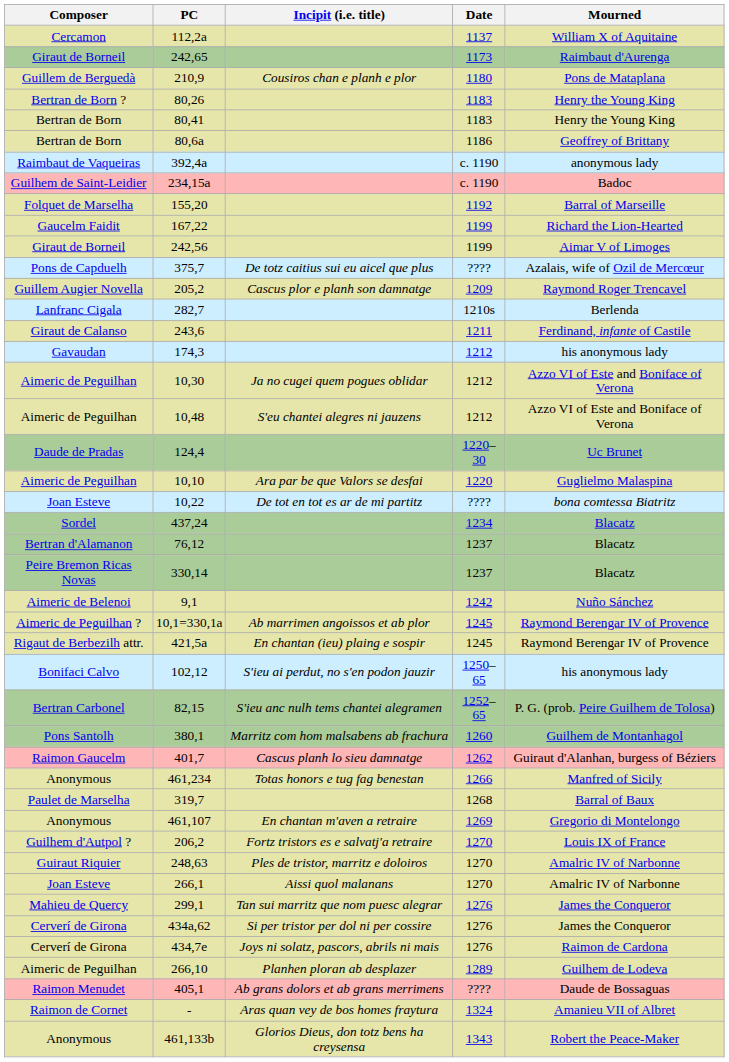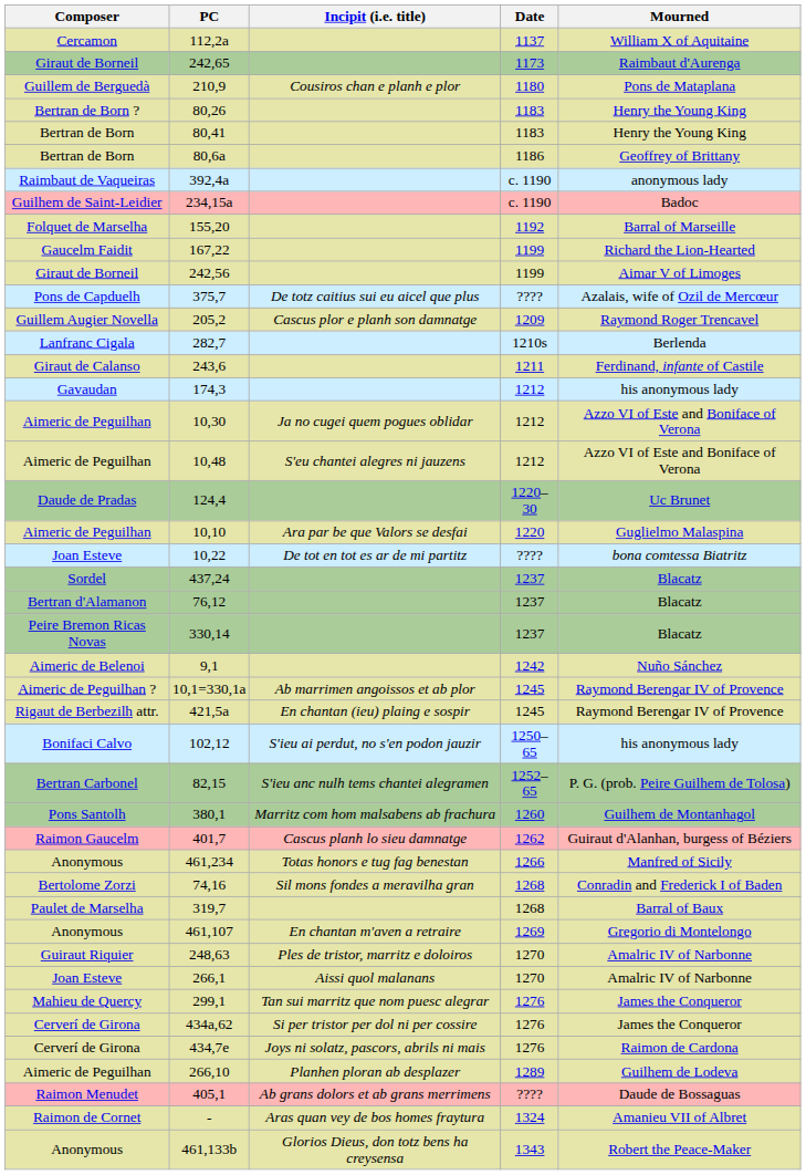 <table class="wikitable" style="text-align:center;">
 <tr>
 <th>Composer</th>
 <th>PC</th>
 <th><a href='#'>Incipit</a> (i.e. title)</th>
 <th>Date</th>
 <th>Mourned</th>
 </tr>
 <tr style="background:#E6E6AA">
 <td><a href='#'>Cercamon</a></td>
 <td>112,2a</td>
 <td><em></em></td>
 <td><a href='#'>1137</a></td>
 <td><a href='#'>William X of Aquitaine</a></td>
 </tr>
 <tr style="background:#AACC99">
 <td><a href='#'>Giraut de Borneil</a></td>
 <td>242,65</td>
 <td><em></em></td>
 <td><a href='#'>1173</a></td>
 <td><a href='#'>Raimbaut d'Aurenga</a></td>
 </tr>
 <tr style="background:#E6E6AA">
 <td><a href='#'>Guillem de Berguedà</a></td>
 <td>210,9</td>
 <td><em>Cousiros chan e planh e plor</em></td>
 <td><a href='#'>1180</a></td>
 <td><a href='#'>Pons de Mataplana</a></td>
 </tr>
 <tr style="background:#E6E6AA">
 <td><a href='#'>Bertran de Born</a> ?</td>
 <td>80,26</td>
 <td><em></em></td>
 <td><a href='#'>1183</a></td>
 <td><a href='#'>Henry the Young King</a></td>
 </tr>
 <tr style="background:#E6E6AA">
 <td>Bertran de Born</td>
 <td>80,41</td>
 <td><em></em></td>
 <td>1183</td>
 <td>Henry the Young King</td>
 </tr>
 <tr style="background:#E6E6AA">
 <td>Bertran de Born</td>
 <td>80,6a</td>
 <td><em></em></td>
 <td>1186</td>
 <td><a href='#'>Geoffrey of Brittany</a></td>
 </tr>
 <tr style="background:#CCEEFF">
 <td><a href='#'>Raimbaut de Vaqueiras</a></td>
 <td>392,4a</td>
 <td><em></em></td>
 <td>c. 1190</td>
 <td>anonymous lady</td>
 </tr>
 <tr style="background:#FFB6B6">
 <td><a href='#'>Guilhem de Saint-Leidier</a></td>
 <td>234,15a</td>
 <td><em></em></td>
 <td>c. 1190</td>
 <td>Badoc</td>
 </tr>
 <tr style="background:#E6E6AA">
 <td><a href='#'>Folquet de Marselha</a></td>
 <td>155,20</td>
 <td><em></em></td>
 <td><a href='#'>1192</a></td>
 <td><a href='#'>Barral of Marseille</a></td>
 </tr>
 <tr style="background:#E6E6AA">
 <td><a href='#'>Gaucelm Faidit</a></td>
 <td>167,22</td>
 <td><em></em></td>
 <td><a href='#'>1199</a></td>
 <td><a href='#'>Richard the Lion-Hearted</a></td>
 </tr>
 <tr style="background:#E6E6AA">
 <td><a href='#'>Giraut de Borneil</a></td>
 <td>242,56</td>
 <td><em></em></td>
 <td>1199</td>
 <td><a href='#'>Aimar V of Limoges</a></td>
 </tr>
 <tr style="background:#CCEEFF">
 <td><a href='#'>Pons de Capduelh</a></td>
 <td>375,7</td>
 <td><em>De totz caitius sui eu aicel que plus</em></td>
 <td>????</td>
 <td>Azalais, wife of <a href='#'>Ozil de Mercœur</a></td>
 </tr>
 <tr style="background:#E6E6AA">
 <td><a href='#'>Guillem Augier Novella</a></td>
 <td>205,2</td>
 <td><em>Cascus plor e planh son damnatge</em></td>
 <td><a href='#'>1209</a></td>
 <td><a href='#'>Raymond Roger Trencavel</a></td>
 </tr>
 <tr style="background:#CCEEFF">
 <td><a href='#'>Lanfranc Cigala</a></td>
 <td>282,7</td>
 <td><em></em></td>
 <td>1210s</td>
 <td>Berlenda</td>
 </tr>
 <tr style="background:#E6E6AA">
 <td><a href='#'>Giraut de Calanso</a></td>
 <td>243,6</td>
 <td><em></em></td>
 <td><a href='#'>1211</a></td>
 <td><a href='#'>Ferdinand, <em>infante</em> of Castile</a></td>
 </tr>
 <tr style="background:#CCEEFF">
 <td><a href='#'>Gavaudan</a></td>
 <td>174,3</td>
 <td><em></em></td>
 <td><a href='#'>1212</a></td>
 <td>his anonymous lady</td>
 </tr>
 <tr style="background:#E6E6AA">
 <td><a href='#'>Aimeric de Peguilhan</a></td>
 <td>10,30</td>
 <td><em>Ja no cugei quem pogues oblidar</em></td>
 <td>1212</td>
 <td><a href='#'>Azzo VI of Este</a> and <a href='#'>Boniface of Verona</a></td>
 </tr>
 <tr style="background:#E6E6AA">
 <td>Aimeric de Peguilhan</td>
 <td>10,48</td>
 <td><em>S'eu chantei alegres ni jauzens</em></td>
 <td>1212</td>
 <td>Azzo VI of Este and Boniface of Verona</td>
 </tr>
 <tr style="background:#AACC99">
 <td><a href='#'>Daude de Pradas</a></td>
 <td>124,4</td>
 <td><em></em></td>
 <td><a href='#'>1220</a>–<a href='#'>30</a></td>
 <td><a href='#'>Uc Brunet</a></td>
 </tr>
 <tr style="background:#E6E6AA">
 <td><a href='#'>Aimeric de Peguilhan</a></td>
 <td>10,10</td>
 <td><em>Ara par be que Valors se desfai</em></td>
 <td><a href='#'>1220</a></td>
 <td><a href='#'>Guglielmo Malaspina</a></td>
 </tr>
 <tr style="background:#CCEEFF">
 <td><a href='#'>Joan Esteve</a></td>
 <td>10,22</td>
 <td><em>De tot en tot es ar de mi partitz</em></td>
 <td>????</td>
 <td><em>bona comtessa Biatritz</em></td>
 </tr>
 <tr style="background:#AACC99">
 <td><a href='#'>Sordel</a></td>
 <td>437,24</td>
 <td><em></em></td>
-<td><a href='#'>1234</a></td>
+<td><a href='#'>1237</a></td>
 <td><a href='#'>Blacatz</a></td>
 </tr>
 <tr style="background:#AACC99">
 <td><a href='#'>Bertran d'Alamanon</a></td>
 <td>76,12</td>
 <td><em></em></td>
 <td>1237</td>
 <td>Blacatz</td>
 </tr>
 <tr style="background:#AACC99">
 <td><a href='#'>Peire Bremon Ricas Novas</a></td>
 <td>330,14</td>
 <td><em></em></td>
 <td>1237</td>
 <td>Blacatz</td>
 </tr>
 <tr style="background:#E6E6AA">
 <td><a href='#'>Aimeric de Belenoi</a></td>
 <td>9,1</td>
 <td><em></em></td>
 <td><a href='#'>1242</a></td>
 <td><a href='#'>Nuño Sánchez</a></td>
 </tr>
 <tr style="background:#E6E6AA">
 <td><a href='#'>Aimeric de Peguilhan</a> ?</td>
 <td>10,1=330,1a</td>
 <td><em>Ab marrimen angoissos et ab plor</em></td>
 <td><a href='#'>1245</a></td>
 <td><a href='#'>Raymond Berengar IV of Provence</a></td>
 </tr>
 <tr style="background:#E6E6AA">
 <td><a href='#'>Rigaut de Berbezilh</a> attr.</td>
 <td>421,5a</td>
 <td><em>En chantan (ieu) plaing e sospir</em></td>
 <td>1245</td>
 <td>Raymond Berengar IV of Provence</td>
 </tr>
 <tr style="background:#CCEEFF">
 <td><a href='#'>Bonifaci Calvo</a></td>
 <td>102,12</td>
 <td><em>S'ieu ai perdut, no s'en podon jauzir</em></td>
 <td><a href='#'>1250</a>–<a href='#'>65</a></td>
 <td>his anonymous lady</td>
 </tr>
 <tr style="background:#AACC99">
 <td><a href='#'>Bertran Carbonel</a></td>
 <td>82,15</td>
 <td><em>S'ieu anc nulh tems chantei alegramen</em></td>
 <td><a href='#'>1252</a>–<a href='#'>65</a></td>
 <td>P. G. (prob. <a href='#'>Peire Guilhem de Tolosa</a>)</td>
 </tr>
 <tr style="background:#AACC99">
 <td><a href='#'>Pons Santolh</a></td>
 <td>380,1</td>
 <td><em>Marritz com hom malsabens ab frachura</em></td>
 <td><a href='#'>1260</a></td>
 <td><a href='#'>Guilhem de Montanhagol</a></td>
 </tr>
 <tr style="background:#FFB6B6">
 <td><a href='#'>Raimon Gaucelm</a></td>
 <td>401,7</td>
 <td><em>Cascus planh lo sieu damnatge</em></td>
 <td><a href='#'>1262</a></td>
 <td>Guiraut d'Alanhan, burgess of Béziers</td>
 </tr>
 <tr style="background:#E6E6AA">
 <td>Anonymous</td>
 <td>461,234</td>
 <td><em>Totas honors e tug fag benestan</em></td>
 <td><a href='#'>1266</a></td>
 <td><a href='#'>Manfred of Sicily</a></td>
 </tr>
 <tr style="background:#E6E6AA">
+<td><a href='#'>Bertolome Zorzi</a></td>
+<td>74,16</td>
+<td><em>Sil mons fondes a meravilha gran</em></td>
+<td><a href='#'>1268</a></td>
+<td><a href='#'>Conradin</a> and <a href='#'>Frederick I of Baden</a></td>
+</tr>
+<tr style="background:#E6E6AA">
 <td><a href='#'>Paulet de Marselha</a></td>
 <td>319,7</td>
 <td><em></em></td>
 <td>1268</td>
 <td><a href='#'>Barral of Baux</a></td>
 </tr>
 <tr style="background:#E6E6AA">
 <td>Anonymous</td>
 <td>461,107</td>
 <td><em>En chantan m'aven a retraire</em></td>
 <td><a href='#'>1269</a></td>
 <td><a href='#'>Gregorio di Montelongo</a></td>
-</tr>
-<tr style="background:#E6E6AA">
-<td><a href='#'>Guilhem d'Autpol</a> ?</td>
-<td>206,2</td>
-<td><em>Fortz tristors es e salvatj'a retraire</em></td>
-<td><a href='#'>1270</a></td>
-<td><a href='#'>Louis IX of France</a></td>
 </tr>
 <tr style="background:#E6E6AA">
 <td><a href='#'>Guiraut Riquier</a></td>
 <td>248,63</td>
 <td><em>Ples de tristor, marritz e doloiros</em></td>
 <td>1270</td>
 <td><a href='#'>Amalric IV of Narbonne</a></td>
 </tr>
 <tr style="background:#E6E6AA">
 <td><a href='#'>Joan Esteve</a></td>
 <td>266,1</td>
 <td><em>Aissi quol malanans</em></td>
 <td>1270</td>
 <td>Amalric IV of Narbonne</td>
 </tr>
 <tr style="background:#E6E6AA">
 <td><a href='#'>Mahieu de Quercy</a></td>
 <td>299,1</td>
 <td><em>Tan sui marritz que nom puesc alegrar</em></td>
 <td><a href='#'>1276</a></td>
 <td><a href='#'>James the Conqueror</a></td>
 </tr>
 <tr style="background:#E6E6AA">
 <td><a href='#'>Cerverí de Girona</a></td>
 <td>434a,62</td>
 <td><em>Si per tristor per dol ni per cossire</em></td>
 <td>1276</td>
 <td>James the Conqueror</td>
 </tr>
 <tr style="background:#E6E6AA">
 <td>Cerverí de Girona</td>
 <td>434,7e</td>
 <td><em>Joys ni solatz, pascors, abrils ni mais</em></td>
 <td>1276</td>
 <td><a href='#'>Raimon de Cardona</a></td>
 </tr>
 <tr style="background:#E6E6AA">
 <td>Aimeric de Peguilhan</td>
 <td>266,10</td>
 <td><em>Planhen ploran ab desplazer</em></td>
 <td><a href='#'>1289</a></td>
 <td><a href='#'>Guilhem de Lodeva</a></td>
 </tr>
 <tr style="background:#FFB6B6">
 <td><a href='#'>Raimon Menudet</a></td>
 <td>405,1</td>
 <td><em>Ab grans dolors et ab grans merrimens</em></td>
 <td>????</td>
 <td>Daude de Bossaguas</td>
 </tr>
 <tr style="background:#E6E6AA">
 <td><a href='#'>Raimon de Cornet</a></td>
 <td>-</td>
 <td><em>Aras quan vey de bos homes fraytura</em></td>
 <td><a href='#'>1324</a></td>
 <td><a href='#'>Amanieu VII of Albret</a></td>
 </tr>
 <tr style="background:#E6E6AA">
 <td>Anonymous</td>
 <td>461,133b</td>
 <td><em>Glorios Dieus, don totz bens ha creysensa</em></td>
 <td><a href='#'>1343</a></td>
 <td><a href='#'>Robert the Peace-Maker</a></td>
 </tr>
 </table>
